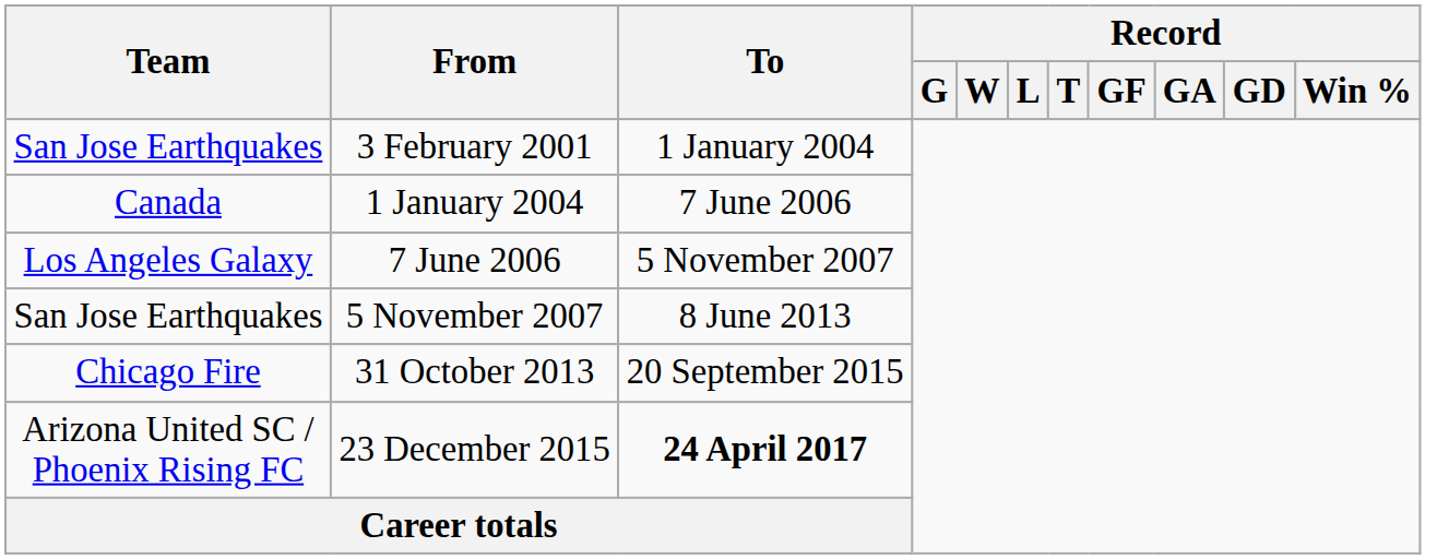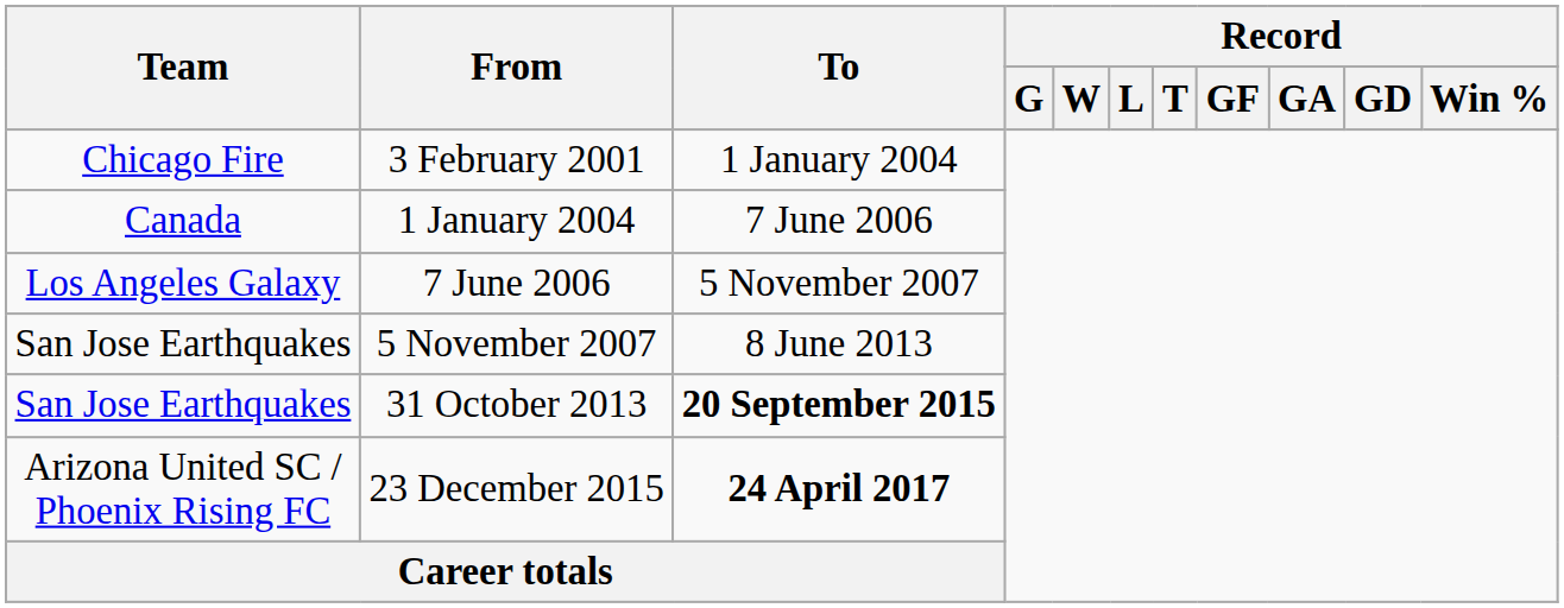 <table class="wikitable" style="text-align: center">
 <tr>
 <th rowspan="2">Team</th>
 <th rowspan="2">From</th>
 <th rowspan="2">To</th>
 <th colspan="8">Record</th>
 </tr>
 <tr>
 <th>G</th>
 <th>W</th>
 <th>L</th>
 <th>T</th>
 <th>GF</th>
 <th>GA</th>
 <th>GD</th>
 <th>Win %</th>
 </tr>
 <tr>
-<td><a href='#'>San Jose Earthquakes</a></td>
+<td><a href='#'>Chicago Fire</a></td>
 <td>3 February 2001</td>
 <td>1 January 2004<br></td>
 </tr>
 <tr>
 <td><a href='#'>Canada</a></td>
 <td>1 January 2004</td>
 <td>7 June 2006<br></td>
 </tr>
 <tr>
 <td><a href='#'>Los Angeles Galaxy</a></td>
 <td>7 June 2006</td>
 <td>5 November 2007<br></td>
 </tr>
 <tr>
 <td>San Jose Earthquakes</td>
 <td>5 November 2007</td>
 <td>8 June 2013<br></td>
 </tr>
 <tr>
-<td><a href='#'>Chicago Fire</a></td>
+<td><a href='#'>San Jose Earthquakes</a></td>
 <td>31 October 2013</td>
-<td>20 September 2015<br></td>
+<td><strong>20 September 2015<br></strong></td>
 </tr>
 <tr>
 <td>Arizona United SC /<br><a href='#'>Phoenix Rising FC</a></td>
 <td>23 December 2015</td>
 <td><strong>24 April 2017<br></strong></td>
 </tr>
 <tr>
 <th colspan="3">Career totals<br></th>
 </tr>
 </table>
